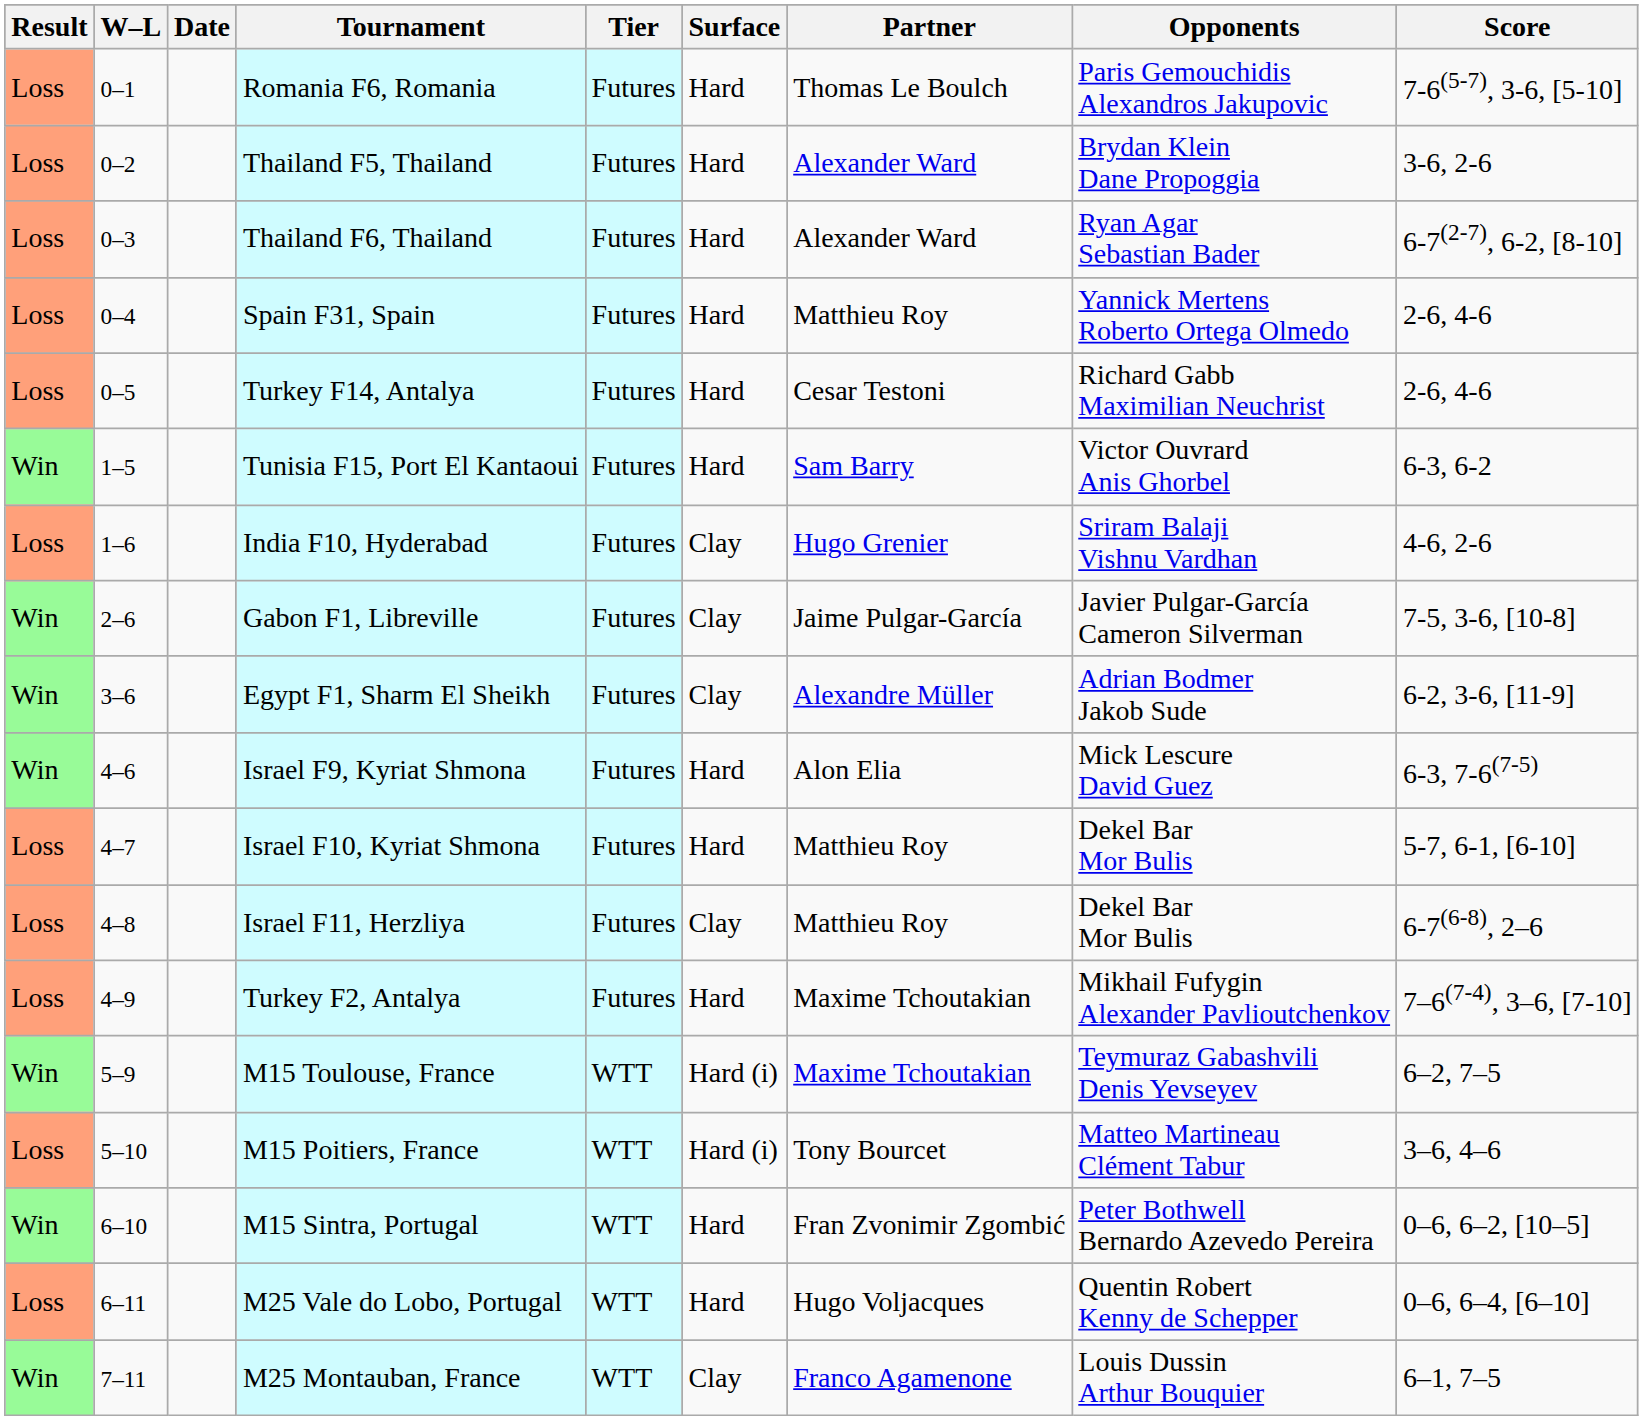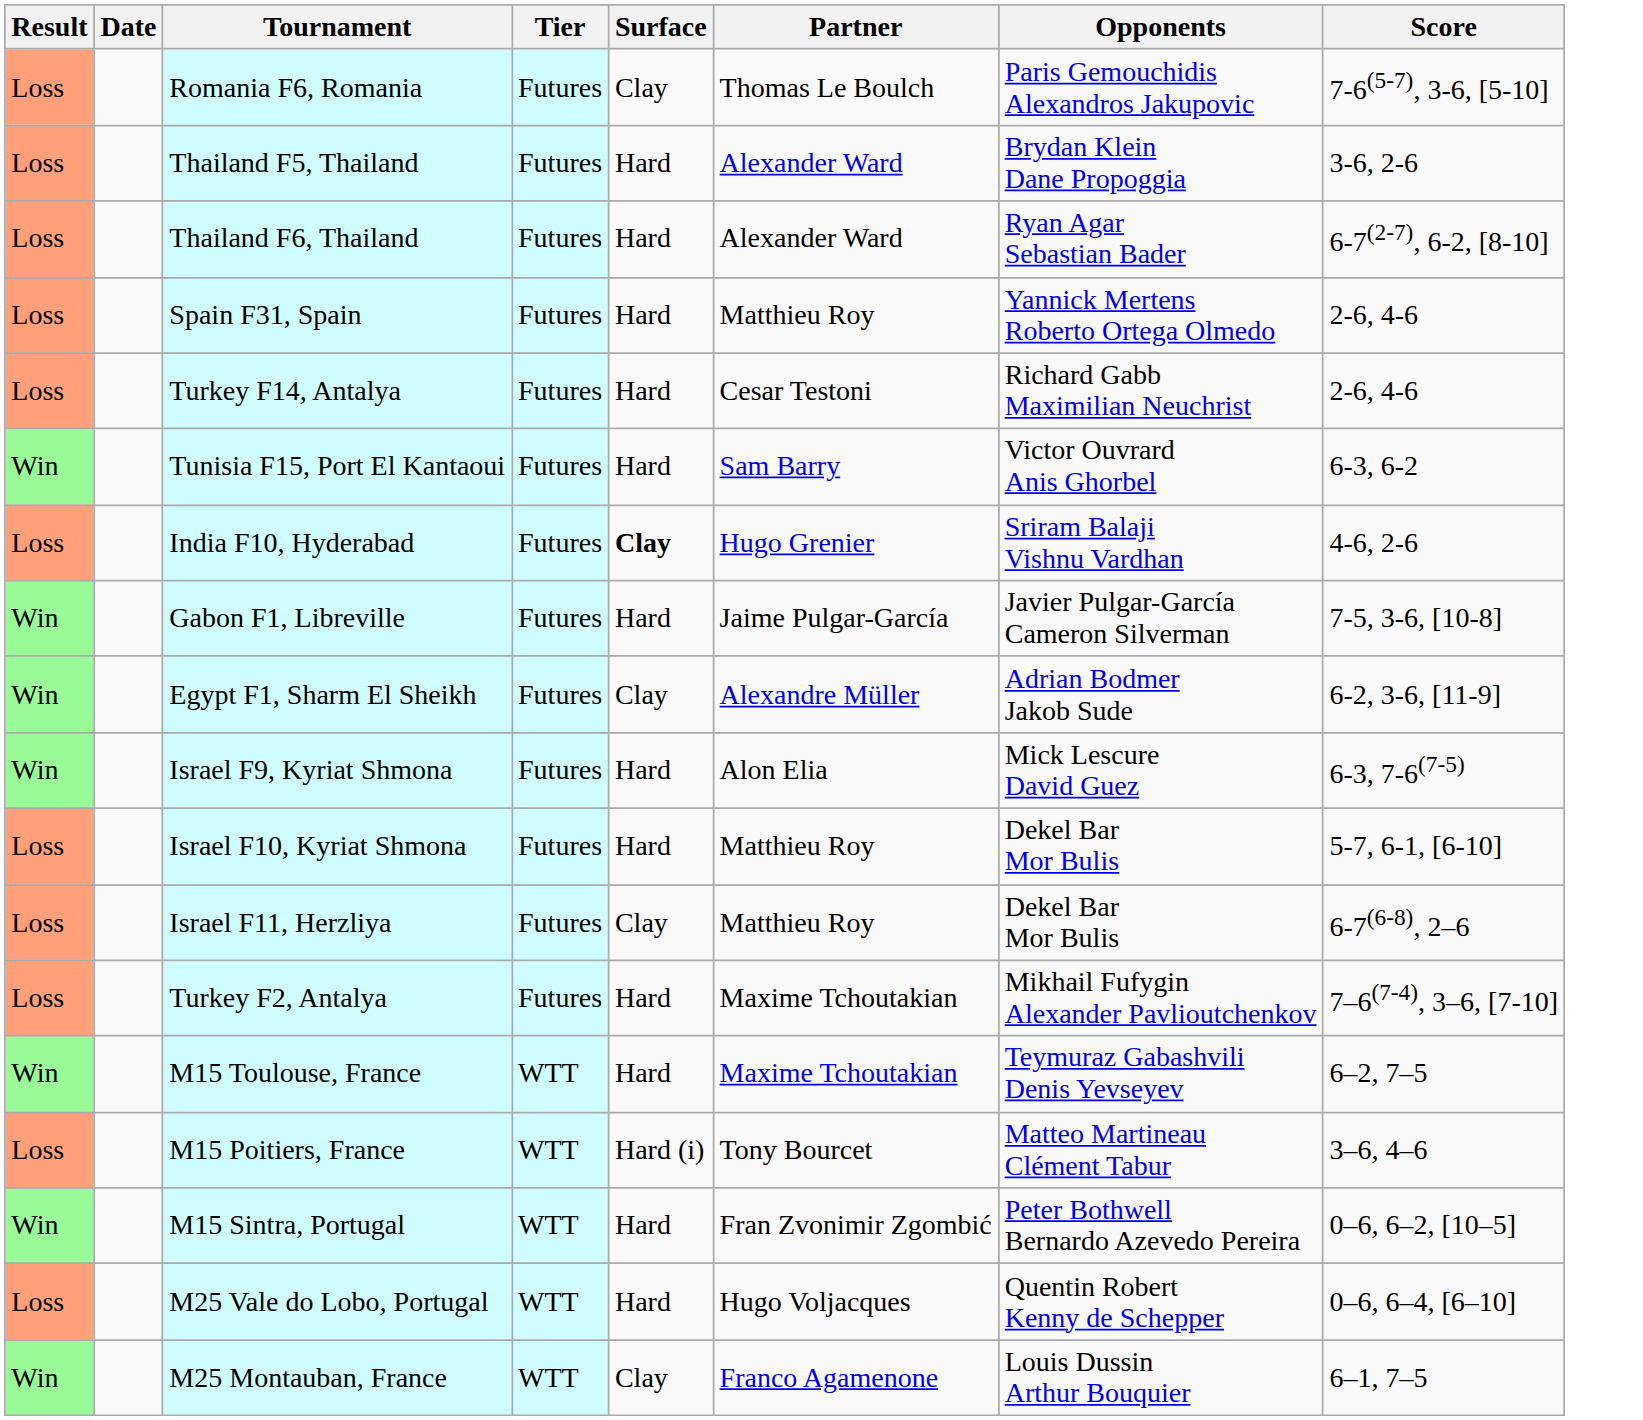 <table class="sortable wikitable nowrap">
 <tr>
 <th>Result</th>
-<th class="unsortable">W–L</th>
 <th>Date</th>
 <th>Tournament</th>
 <th>Tier</th>
 <th>Surface</th>
 <th>Partner</th>
 <th>Opponents</th>
 <th class="unsortable">Score</th>
 </tr>
 <tr>
 <td bgcolor=ffa07a>Loss</td>
-<td><small>0–1</small></td>
 <td></td>
 <td style="background:#cffcff;">Romania F6, Romania</td>
 <td style="background:#cffcff;">Futures</td>
-<td>Hard</td>
+<td>Clay</td>
 <td> Thomas Le Boulch</td>
 <td> <a href='#'>Paris Gemouchidis</a> <br>  <a href='#'>Alexandros Jakupovic</a></td>
 <td>7-6<sup>(5-7)</sup>, 3-6, [5-10]</td>
 </tr>
 <tr>
 <td bgcolor=ffa07a>Loss</td>
-<td><small>0–2</small></td>
 <td></td>
 <td style="background:#cffcff;">Thailand F5, Thailand</td>
 <td style="background:#cffcff;">Futures</td>
 <td>Hard</td>
 <td> <a href='#'>Alexander Ward</a></td>
 <td> <a href='#'>Brydan Klein</a> <br>  <a href='#'>Dane Propoggia</a></td>
 <td>3-6, 2-6</td>
 </tr>
 <tr>
 <td bgcolor=ffa07a>Loss</td>
-<td><small>0–3</small></td>
 <td></td>
 <td style="background:#cffcff;">Thailand F6, Thailand</td>
 <td style="background:#cffcff;">Futures</td>
 <td>Hard</td>
 <td> Alexander Ward</td>
 <td> <a href='#'>Ryan Agar</a> <br>  <a href='#'>Sebastian Bader</a></td>
 <td>6-7<sup>(2-7)</sup>, 6-2, [8-10]</td>
 </tr>
 <tr>
 <td bgcolor=ffa07a>Loss</td>
-<td><small>0–4</small></td>
 <td></td>
 <td style="background:#cffcff;">Spain F31, Spain</td>
 <td style="background:#cffcff;">Futures</td>
 <td>Hard</td>
 <td> Matthieu Roy</td>
 <td> <a href='#'>Yannick Mertens</a> <br>  <a href='#'>Roberto Ortega Olmedo</a></td>
 <td>2-6, 4-6</td>
 </tr>
 <tr>
 <td bgcolor=ffa07a>Loss</td>
-<td><small>0–5</small></td>
 <td></td>
 <td style="background:#cffcff;">Turkey F14, Antalya</td>
 <td style="background:#cffcff;">Futures</td>
 <td>Hard</td>
 <td> Cesar Testoni</td>
 <td> Richard Gabb <br>  <a href='#'>Maximilian Neuchrist</a></td>
 <td>2-6, 4-6</td>
 </tr>
 <tr>
 <td bgcolor=98fb98>Win</td>
-<td><small>1–5</small></td>
 <td></td>
 <td style="background:#cffcff;">Tunisia F15, Port El Kantaoui</td>
 <td style="background:#cffcff;">Futures</td>
 <td>Hard</td>
 <td> <a href='#'>Sam Barry</a></td>
 <td> Victor Ouvrard <br>  <a href='#'>Anis Ghorbel</a></td>
 <td>6-3, 6-2</td>
 </tr>
 <tr>
 <td bgcolor=ffa07a>Loss</td>
-<td><small>1–6</small></td>
 <td></td>
 <td style="background:#cffcff;">India F10, Hyderabad</td>
 <td style="background:#cffcff;">Futures</td>
-<td>Clay</td>
+<td><strong>Clay</strong></td>
 <td> <a href='#'>Hugo Grenier</a></td>
 <td> <a href='#'>Sriram Balaji</a> <br>  <a href='#'>Vishnu Vardhan</a></td>
 <td>4-6, 2-6</td>
 </tr>
 <tr>
 <td bgcolor=98fb98>Win</td>
-<td><small>2–6</small></td>
 <td></td>
 <td style="background:#cffcff;">Gabon F1, Libreville</td>
 <td style="background:#cffcff;">Futures</td>
-<td>Clay</td>
+<td>Hard</td>
 <td> Jaime Pulgar-García</td>
 <td> Javier Pulgar-García <br>  Cameron Silverman</td>
 <td>7-5, 3-6, [10-8]</td>
 </tr>
 <tr>
 <td bgcolor=98fb98>Win</td>
-<td><small>3–6</small></td>
 <td></td>
 <td style="background:#cffcff;">Egypt F1, Sharm El Sheikh</td>
 <td style="background:#cffcff;">Futures</td>
 <td>Clay</td>
 <td> <a href='#'>Alexandre Müller</a></td>
 <td> <a href='#'>Adrian Bodmer</a> <br>  Jakob Sude</td>
 <td>6-2, 3-6, [11-9]</td>
 </tr>
 <tr>
 <td bgcolor=98fb98>Win</td>
-<td><small>4–6</small></td>
 <td></td>
 <td style="background:#cffcff;">Israel F9, Kyriat Shmona</td>
 <td style="background:#cffcff;">Futures</td>
 <td>Hard</td>
 <td> Alon Elia</td>
 <td> Mick Lescure <br>  <a href='#'>David Guez</a></td>
 <td>6-3, 7-6<sup>(7-5)</sup></td>
 </tr>
 <tr>
 <td bgcolor=ffa07a>Loss</td>
-<td><small>4–7</small></td>
 <td></td>
 <td style="background:#cffcff;">Israel F10, Kyriat Shmona</td>
 <td style="background:#cffcff;">Futures</td>
 <td>Hard</td>
 <td> Matthieu Roy</td>
 <td> Dekel Bar <br>  <a href='#'>Mor Bulis</a></td>
 <td>5-7, 6-1, [6-10]</td>
 </tr>
 <tr>
 <td bgcolor=ffa07a>Loss</td>
-<td><small>4–8</small></td>
 <td></td>
 <td style="background:#cffcff;">Israel F11, Herzliya</td>
 <td style="background:#cffcff;">Futures</td>
 <td>Clay</td>
 <td> Matthieu Roy</td>
 <td> Dekel Bar <br>  Mor Bulis</td>
 <td>6-7<sup>(6-8)</sup>, 2–6</td>
 </tr>
 <tr>
 <td bgcolor=ffa07a>Loss</td>
-<td><small>4–9</small></td>
 <td></td>
 <td style="background:#cffcff;">Turkey F2, Antalya</td>
 <td style="background:#cffcff;">Futures</td>
 <td>Hard</td>
 <td> Maxime Tchoutakian</td>
 <td> Mikhail Fufygin <br>  <a href='#'>Alexander Pavlioutchenkov</a></td>
 <td>7–6<sup>(7-4)</sup>, 3–6, [7-10]</td>
 </tr>
 <tr>
 <td bgcolor=98fb98>Win</td>
-<td><small>5–9</small></td>
 <td></td>
 <td style="background:#cffcff;">M15 Toulouse, France</td>
 <td style="background:#cffcff;">WTT</td>
-<td>Hard (i)</td>
+<td>Hard</td>
 <td> <a href='#'>Maxime Tchoutakian</a></td>
 <td> <a href='#'>Teymuraz Gabashvili</a> <br>  <a href='#'>Denis Yevseyev</a></td>
 <td>6–2, 7–5</td>
 </tr>
 <tr>
 <td bgcolor=ffa07a>Loss</td>
-<td><small>5–10</small></td>
 <td></td>
 <td style="background:#cffcff;">M15 Poitiers, France</td>
 <td style="background:#cffcff;">WTT</td>
 <td>Hard (i)</td>
 <td> Tony Bourcet</td>
 <td> <a href='#'>Matteo Martineau</a> <br>  <a href='#'>Clément Tabur</a></td>
 <td>3–6, 4–6</td>
 </tr>
 <tr>
 <td bgcolor=98fb98>Win</td>
-<td><small>6–10</small></td>
 <td></td>
 <td style="background:#cffcff;">M15 Sintra, Portugal</td>
 <td style="background:#cffcff;">WTT</td>
 <td>Hard</td>
 <td> Fran Zvonimir Zgombić</td>
 <td> <a href='#'>Peter Bothwell</a> <br>  Bernardo Azevedo Pereira</td>
 <td>0–6, 6–2, [10–5]</td>
 </tr>
 <tr>
 <td bgcolor=ffa07a>Loss</td>
-<td><small>6–11</small></td>
 <td></td>
 <td style="background:#cffcff;">M25 Vale do Lobo, Portugal</td>
 <td style="background:#cffcff;">WTT</td>
 <td>Hard</td>
 <td> Hugo Voljacques</td>
 <td> Quentin Robert <br>  <a href='#'>Kenny de Schepper</a></td>
 <td>0–6, 6–4, [6–10]</td>
 </tr>
 <tr>
 <td bgcolor=98fb98>Win</td>
-<td><small>7–11</small></td>
 <td></td>
 <td style="background:#cffcff;">M25 Montauban, France</td>
 <td style="background:#cffcff;">WTT</td>
 <td>Clay</td>
 <td> <a href='#'>Franco Agamenone</a></td>
 <td> Louis Dussin <br>  <a href='#'>Arthur Bouquier</a></td>
 <td>6–1, 7–5</td>
 </tr>
 </table>
